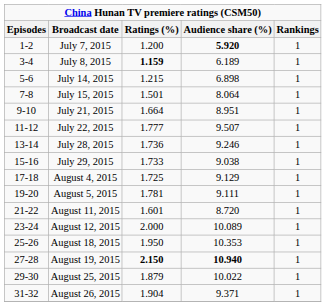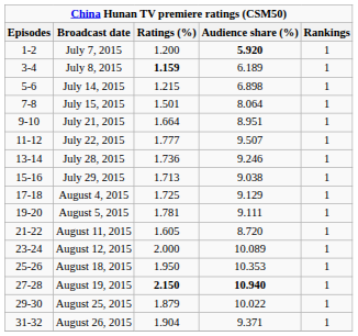 <table class="wikitable sortable mw-collapsible jquery-tablesorter" style="text-align:center">
 <tr>
 <td colspan=6><strong><a href='#'>China</a> Hunan TV premiere ratings (CSM50)</strong></td>
 </tr>
 <tr>
 <th>Episodes</th>
 <th>Broadcast date</th>
 <th>Ratings (%)</th>
 <th>Audience share (%)</th>
 <th>Rankings</th>
 </tr>
 <tr>
 <td>1-2</td>
 <td>July 7, 2015</td>
 <td>1.200</td>
 <td><strong><span>5.920</span></strong></td>
 <td>1</td>
 </tr>
 <tr>
 <td>3-4</td>
 <td>July 8, 2015</td>
 <td><strong><span>1.159</span></strong></td>
 <td>6.189</td>
 <td>1</td>
 </tr>
 <tr>
 <td>5-6</td>
 <td>July 14, 2015</td>
 <td>1.215</td>
 <td>6.898</td>
 <td>1</td>
 </tr>
 <tr>
 <td>7-8</td>
 <td>July 15, 2015</td>
 <td>1.501</td>
 <td>8.064</td>
 <td>1</td>
 </tr>
 <tr>
 <td>9-10</td>
 <td>July 21, 2015</td>
 <td>1.664</td>
 <td>8.951</td>
 <td>1</td>
 </tr>
 <tr>
 <td>11-12</td>
 <td>July 22, 2015</td>
 <td>1.777</td>
 <td>9.507</td>
 <td>1</td>
 </tr>
 <tr>
 <td>13-14</td>
 <td>July 28, 2015</td>
 <td>1.736</td>
 <td>9.246</td>
 <td>1</td>
 </tr>
 <tr>
 <td>15-16</td>
 <td>July 29, 2015</td>
-<td>1.733</td>
+<td>1.713</td>
 <td>9.038</td>
 <td>1</td>
 </tr>
 <tr>
 <td>17-18</td>
 <td>August 4, 2015</td>
 <td>1.725</td>
 <td>9.129</td>
 <td>1</td>
 </tr>
 <tr>
 <td>19-20</td>
 <td>August 5, 2015</td>
 <td>1.781</td>
 <td>9.111</td>
 <td>1</td>
 </tr>
 <tr>
 <td>21-22</td>
 <td>August 11, 2015</td>
-<td>1.601</td>
+<td>1.605</td>
 <td>8.720</td>
 <td>1</td>
 </tr>
 <tr>
 <td>23-24</td>
 <td>August 12, 2015</td>
 <td>2.000</td>
 <td>10.089</td>
 <td>1</td>
 </tr>
 <tr>
 <td>25-26</td>
 <td>August 18, 2015</td>
 <td>1.950</td>
 <td>10.353</td>
 <td>1</td>
 </tr>
 <tr>
 <td>27-28</td>
 <td>August 19, 2015</td>
 <td><strong><span>2.150</span></strong></td>
 <td><strong><span>10.940</span></strong></td>
 <td>1</td>
 </tr>
 <tr>
 <td>29-30</td>
 <td>August 25, 2015</td>
 <td>1.879</td>
 <td>10.022</td>
 <td>1</td>
 </tr>
 <tr>
 <td>31-32</td>
 <td>August 26, 2015</td>
 <td>1.904</td>
 <td>9.371</td>
 <td>1</td>
 </tr>
 <tr>
 </tr>
 </table>
